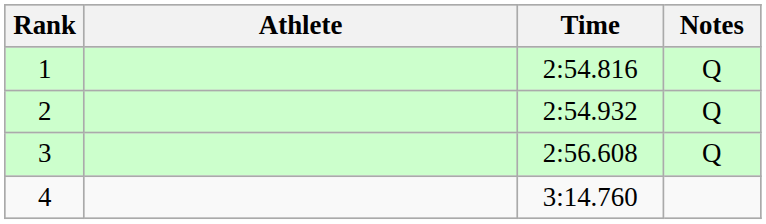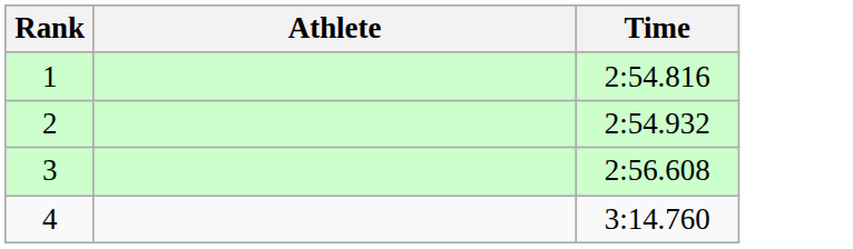 <table class=wikitable style="text-align:center">
 <tr>
 <th width=40>Rank</th>
 <th width=250>Athlete</th>
 <th width=80>Time</th>
-<th width=50>Notes</th>
 </tr>
 <tr bgcolor="ccffcc">
 <td>1</td>
 <td align=left></td>
 <td>2:54.816</td>
-<td>Q</td>
 </tr>
 <tr bgcolor="ccffcc">
 <td>2</td>
 <td align=left></td>
 <td>2:54.932</td>
-<td>Q</td>
 </tr>
 <tr bgcolor="ccffcc">
 <td>3</td>
 <td align=left></td>
 <td>2:56.608</td>
-<td>Q</td>
 </tr>
 <tr>
 <td>4</td>
 <td align=left></td>
 <td>3:14.760</td>
-<td></td>
 </tr>
 </table>
